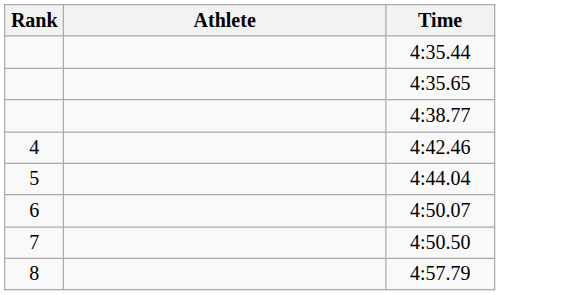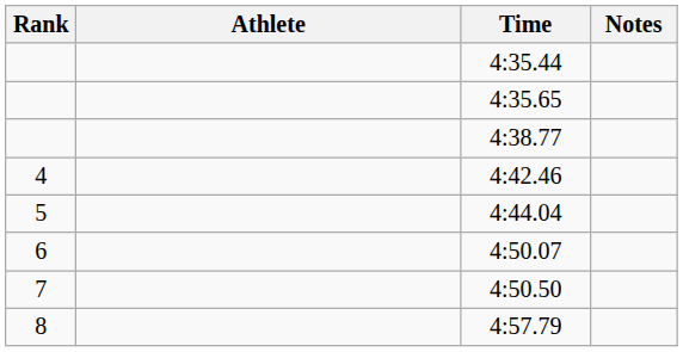 <table class="wikitable" style="text-align:center">
 <tr>
 <th width=40>Rank</th>
 <th width=250>Athlete</th>
 <th width=80>Time</th>
+<th width=50>Notes</th>
 </tr>
 <tr>
 <td></td>
 <td align=left></td>
 <td>4:35.44</td>
+<td></td>
 </tr>
 <tr>
 <td></td>
 <td align=left></td>
 <td>4:35.65</td>
+<td></td>
 </tr>
 <tr>
 <td></td>
 <td align=left></td>
 <td>4:38.77</td>
+<td></td>
 </tr>
 <tr>
 <td>4</td>
 <td align=left></td>
 <td>4:42.46</td>
+<td></td>
 </tr>
 <tr>
 <td>5</td>
 <td align=left></td>
 <td>4:44.04</td>
+<td></td>
 </tr>
 <tr>
 <td>6</td>
 <td align=left></td>
 <td>4:50.07</td>
+<td></td>
 </tr>
 <tr>
 <td>7</td>
 <td align=left></td>
 <td>4:50.50</td>
+<td></td>
 </tr>
 <tr>
 <td>8</td>
 <td align=left></td>
 <td>4:57.79</td>
+<td></td>
 </tr>
 </table>
